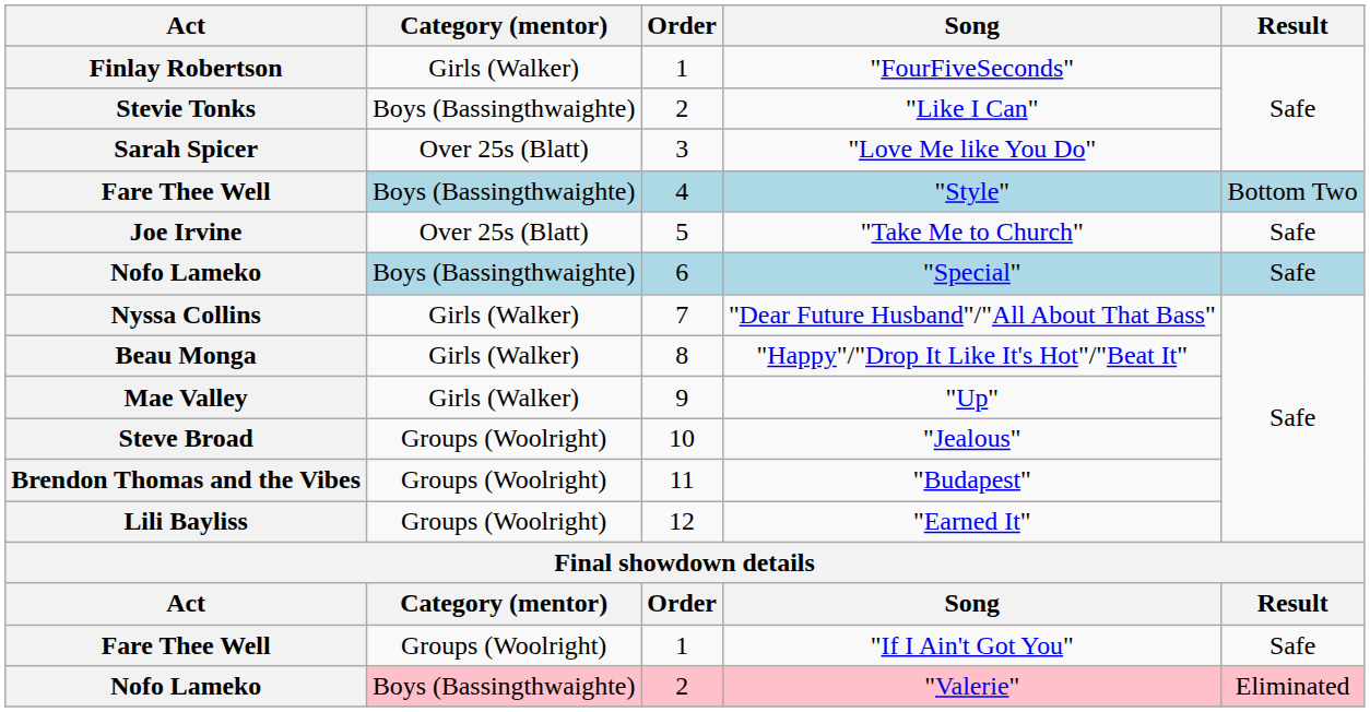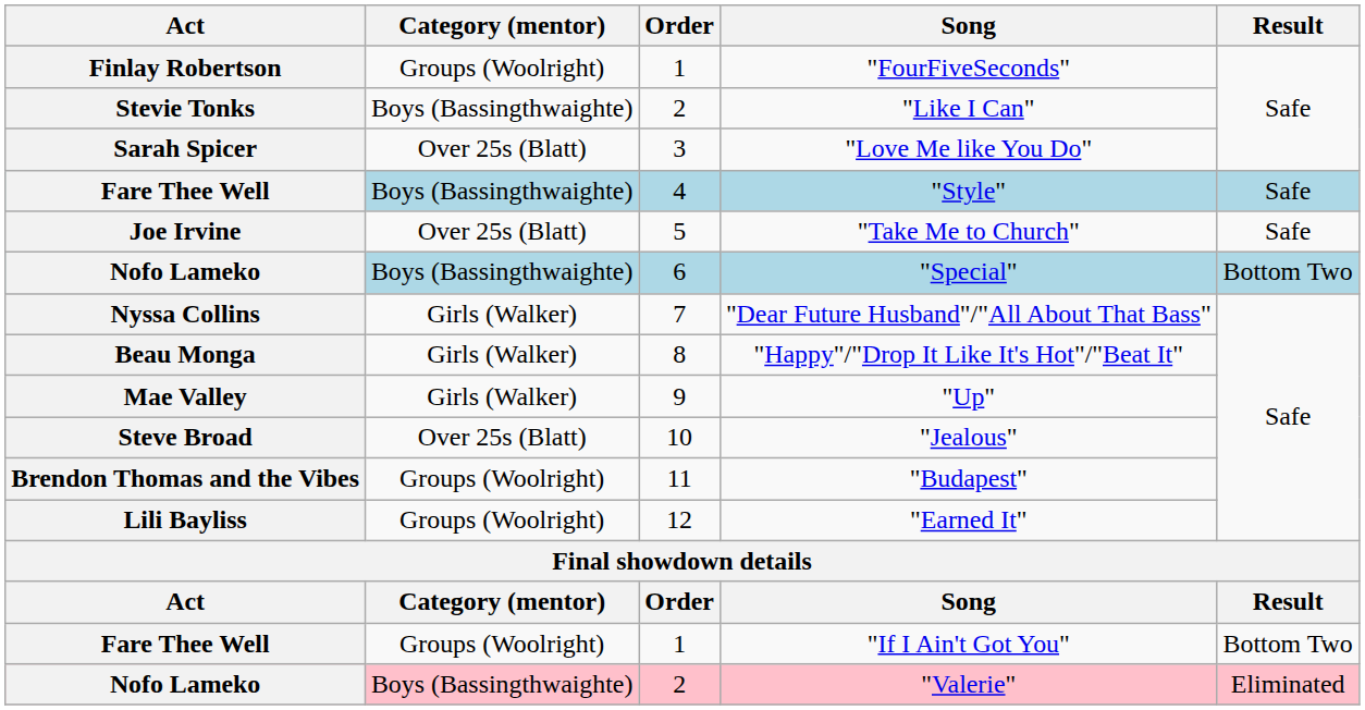 <table class="wikitable plainrowheaders" style="text-align:center;">
 <tr>
 <th scope="col">Act</th>
 <th scope="col">Category (mentor)</th>
 <th scope="col">Order</th>
 <th scope="col">Song</th>
 <th scope="col">Result</th>
 </tr>
 <tr>
 <th scope="row">Finlay Robertson</th>
-<td>Girls (Walker)</td>
+<td>Groups (Woolright)</td>
 <td>1</td>
 <td>"<a href='#'>FourFiveSeconds</a>"</td>
 <td rowspan=3>Safe</td>
 </tr>
 <tr>
 <th scope="row">Stevie Tonks</th>
 <td>Boys (Bassingthwaighte)</td>
 <td>2</td>
 <td>"<a href='#'>Like I Can</a>"</td>
 </tr>
 <tr>
 <th scope="row">Sarah Spicer</th>
 <td>Over 25s (Blatt)</td>
 <td>3</td>
 <td>"<a href='#'>Love Me like You Do</a>"</td>
 </tr>
 <tr style="background:lightblue;">
 <th scope="row">Fare Thee Well</th>
 <td>Boys (Bassingthwaighte)</td>
 <td>4</td>
 <td>"<a href='#'>Style</a>"</td>
-<td>Bottom Two</td>
+<td>Safe</td>
 </tr>
 <tr>
 <th scope="row">Joe Irvine</th>
 <td>Over 25s (Blatt)</td>
 <td>5</td>
 <td>"<a href='#'>Take Me to Church</a>"</td>
 <td>Safe</td>
 </tr>
 <tr style="background:lightblue;">
 <th scope="row">Nofo Lameko</th>
 <td>Boys (Bassingthwaighte)</td>
 <td>6</td>
 <td>"<a href='#'>Special</a>"</td>
-<td>Safe</td>
+<td>Bottom Two</td>
 </tr>
 <tr>
 <th scope="row">Nyssa Collins</th>
 <td>Girls (Walker)</td>
 <td>7</td>
 <td>"<a href='#'>Dear Future Husband</a>"/"<a href='#'>All About That Bass</a>"</td>
 <td rowspan=6>Safe</td>
 </tr>
 <tr>
 <th scope="row">Beau Monga</th>
 <td>Girls (Walker)</td>
 <td>8</td>
 <td>"<a href='#'>Happy</a>"/"<a href='#'>Drop It Like It's Hot</a>"/"<a href='#'>Beat It</a>"</td>
 </tr>
 <tr>
 <th scope="row">Mae Valley</th>
 <td>Girls (Walker)</td>
 <td>9</td>
 <td>"<a href='#'>Up</a>"</td>
 </tr>
 <tr>
 <th scope="row">Steve Broad</th>
-<td>Groups (Woolright)</td>
+<td>Over 25s (Blatt)</td>
 <td>10</td>
 <td>"<a href='#'>Jealous</a>"</td>
 </tr>
 <tr>
 <th scope="row">Brendon Thomas and the Vibes</th>
 <td>Groups (Woolright)</td>
 <td>11</td>
 <td>"<a href='#'>Budapest</a>"</td>
 </tr>
 <tr>
 <th scope="row">Lili Bayliss</th>
 <td>Groups (Woolright)</td>
 <td>12</td>
 <td>"<a href='#'>Earned It</a>"</td>
 </tr>
 <tr>
 <th colspan="5">Final showdown details</th>
 </tr>
 <tr>
 <th scope="col">Act</th>
 <th scope="col">Category (mentor)</th>
 <th scope="col">Order</th>
 <th scope="col">Song</th>
 <th scope="col">Result</th>
 </tr>
 <tr>
 <th scope="row">Fare Thee Well</th>
 <td>Groups (Woolright)</td>
 <td>1</td>
 <td>"<a href='#'>If I Ain't Got You</a>"</td>
-<td>Safe</td>
+<td>Bottom Two</td>
 </tr>
 <tr style="background:pink;">
 <th scope="row">Nofo Lameko</th>
 <td>Boys (Bassingthwaighte)</td>
 <td>2</td>
 <td>"<a href='#'>Valerie</a>"</td>
 <td>Eliminated</td>
 </tr>
 </table>
